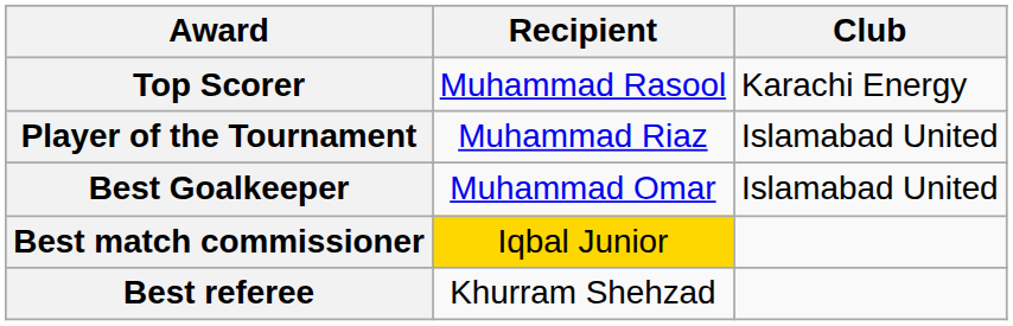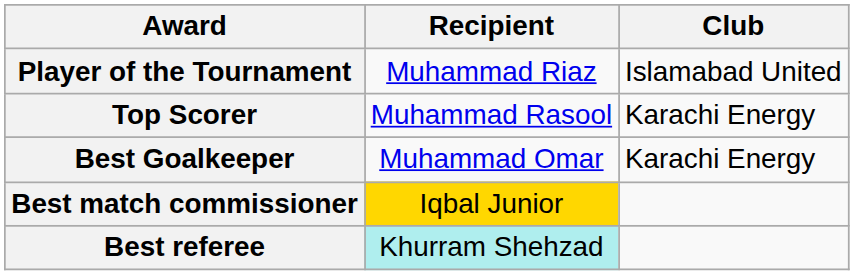 <table class="wikitable" style="text-align:center">
 <tr>
 <th>Award</th>
 <th>Recipient</th>
 <th>Club</th>
 </tr>
 <tr>
+<th>Player of the Tournament</th>
+<td align="center"><a href='#'>Muhammad Riaz</a></td>
+<td align="left">Islamabad United</td>
+</tr>
+<tr>
 <th>Top Scorer</th>
 <td align="center"><a href='#'>Muhammad Rasool</a></td>
 <td align="left">Karachi Energy</td>
 </tr>
 <tr>
-<th>Player of the Tournament</th>
-<td align="center"><a href='#'>Muhammad Riaz</a></td>
-<td align="left">Islamabad United</td>
-</tr>
-<tr>
 <th>Best Goalkeeper</th>
 <td align="center"><a href='#'>Muhammad Omar</a></td>
-<td align="left">Islamabad United</td>
+<td align="left">Karachi Energy</td>
 </tr>
 <tr>
 <th>Best match commissioner</th>
 <td style="background: gold;">Iqbal Junior</td>
 <td></td>
 </tr>
 <tr>
 <th>Best referee</th>
-<td>Khurram Shehzad</td>
+<td style="background: paleturquoise;">Khurram Shehzad</td>
 <td></td>
 </tr>
 </table>
